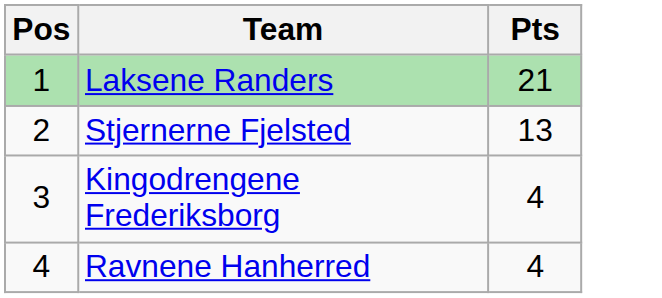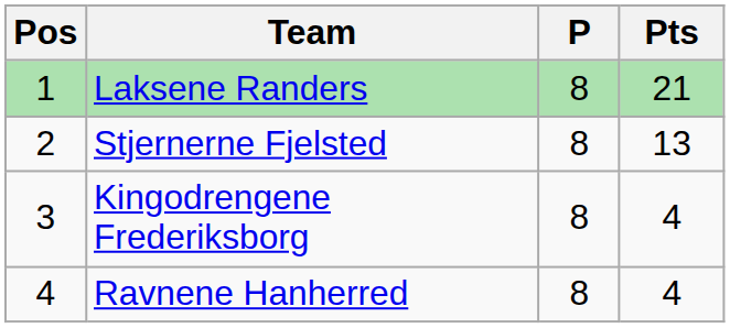 <table class="wikitable" style="font-size: 100%">
 <tr>
 <th width=20>Pos</th>
 <th width=200>Team</th>
+<th width=30>P</th>
 <th width=40>Pts</th>
 </tr>
 <tr align=center style="background:#ACE1AF;">
 <td>1</td>
 <td align="left"><a href='#'>Laksene Randers</a></td>
+<td>8</td>
 <td>21</td>
 </tr>
 <tr align=center>
 <td>2</td>
 <td align="left"><a href='#'>Stjernerne Fjelsted</a></td>
+<td>8</td>
 <td>13</td>
 </tr>
 <tr align=center>
 <td>3</td>
 <td align="left"><a href='#'>Kingodrengene Frederiksborg</a></td>
+<td>8</td>
 <td>4</td>
 </tr>
 <tr align=center>
 <td>4</td>
 <td align="left"><a href='#'>Ravnene Hanherred</a></td>
+<td>8</td>
 <td>4</td>
 </tr>
 </table>
